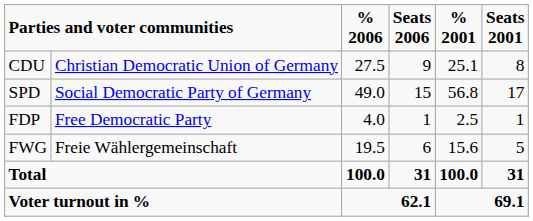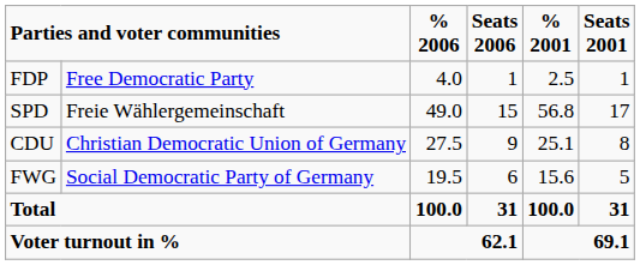 <table class="wikitable">
 <tr --  class="hintergrundfarbe5">
 <td colspan="2"><strong>Parties and voter communities</strong></td>
 <td align="center"><strong>%<br>2006</strong></td>
 <td align="center"><strong>Seats<br>2006</strong></td>
 <td align="center"><strong>%<br>2001</strong></td>
 <td align="center"><strong>Seats<br>2001</strong></td>
+</tr>
+<tr --->
+<td>FDP</td>
+<td><a href='#'>Free Democratic Party</a></td>
+<td align="right">4.0</td>
+<td align="right">1</td>
+<td align="right">2.5</td>
+<td align="right">1</td>
+</tr>
+<tr --->
+<td>SPD</td>
+<td>Freie Wählergemeinschaft</td>
+<td align="right">49.0</td>
+<td align="right">15</td>
+<td align="right">56.8</td>
+<td align="right">17</td>
 </tr>
 <tr --->
 <td>CDU</td>
 <td><a href='#'>Christian Democratic Union of Germany</a></td>
 <td align="right">27.5</td>
 <td align="right">9</td>
 <td align="right">25.1</td>
 <td align="right">8</td>
 </tr>
 <tr --->
-<td>SPD</td>
+<td>FWG</td>
 <td><a href='#'>Social Democratic Party of Germany</a></td>
-<td align="right">49.0</td>
-<td align="right">15</td>
-<td align="right">56.8</td>
-<td align="right">17</td>
-</tr>
-<tr --->
-<td>FDP</td>
-<td><a href='#'>Free Democratic Party</a></td>
-<td align="right">4.0</td>
-<td align="right">1</td>
-<td align="right">2.5</td>
-<td align="right">1</td>
-</tr>
-<tr --->
-<td>FWG</td>
-<td>Freie Wählergemeinschaft</td>
 <td align="right">19.5</td>
 <td align="right">6</td>
 <td align="right">15.6</td>
 <td align="right">5</td>
 </tr>
 <tr -- class="hintergrundfarbe5">
 <td colspan="2"><strong>Total</strong></td>
 <td align="right"><strong>100.0</strong></td>
 <td align="right"><strong>31</strong></td>
 <td align="right"><strong>100.0</strong></td>
 <td align="right"><strong>31</strong></td>
 </tr>
 <tr -- class="hintergrundfarbe5">
 <td colspan="2"><strong>Voter turnout in %</strong></td>
 <td colspan="2" align="right"><strong>62.1</strong></td>
 <td colspan="2" align="right"><strong>69.1</strong></td>
 </tr>
 </table>
